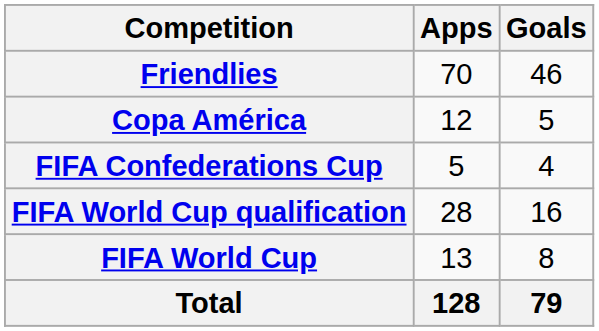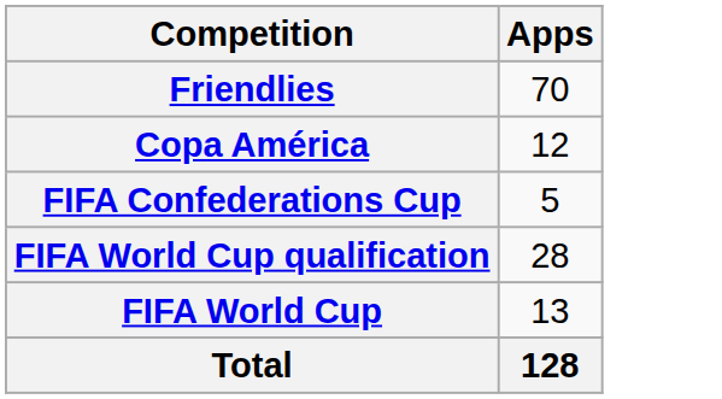 <table class="wikitable plainrowheaders sortable" style="text-align:center; font-size:95%">
 <tr>
 <th scope="col">Competition</th>
 <th scope="col">Apps</th>
-<th scope="col">Goals</th>
 </tr>
 <tr>
 <th scope="row"><a href='#'>Friendlies</a></th>
 <td>70</td>
-<td>46</td>
 </tr>
 <tr>
 <th scope="row"><a href='#'>Copa América</a></th>
 <td>12</td>
-<td>5</td>
 </tr>
 <tr>
 <th scope="row"><a href='#'>FIFA Confederations Cup</a></th>
 <td>5</td>
-<td>4</td>
 </tr>
 <tr>
 <th scope="row"><a href='#'>FIFA World Cup qualification</a></th>
 <td>28</td>
-<td>16</td>
 </tr>
 <tr>
 <th scope="row"><a href='#'>FIFA World Cup</a></th>
 <td>13</td>
-<td>8</td>
 </tr>
 <tr>
 <th>Total</th>
 <th>128</th>
-<th>79</th>
 </tr>
 </table>
